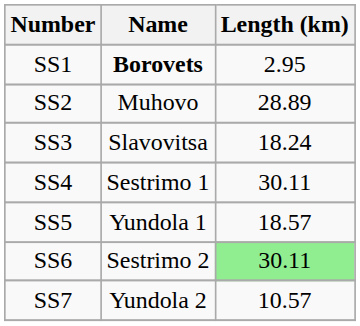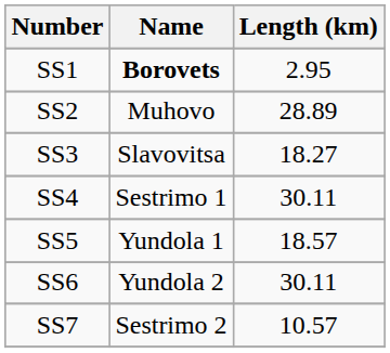 <table class="wikitable" border="1" style="font-size:90%;">
 <tr>
 <th>Number</th>
 <th>Name</th>
 <th>Length (km)</th>
 </tr>
 <tr>
 </tr>
 <tr>
 <td rowspan=1 align=center>SS1</td>
 <td rowspan=1 align=center><strong>Borovets</strong></td>
 <td rowspan=1 align=center>2.95</td>
 </tr>
 <tr>
 </tr>
 <tr>
 <td rowspan=1 align=center>SS2</td>
 <td rowspan=1 align=center>Muhovo</td>
 <td rowspan=1 align=center>28.89</td>
 </tr>
 <tr>
 </tr>
 <tr>
 <td rowspan=1 align=center>SS3</td>
 <td rowspan=1 align=center>Slavovitsa</td>
-<td rowspan=1 align=center>18.24</td>
+<td rowspan=1 align=center>18.27</td>
 </tr>
 <tr>
 </tr>
 <tr>
 <td rowspan=1 align=center>SS4</td>
 <td rowspan=1 align=center>Sestrimo 1</td>
 <td rowspan=1 align=center>30.11</td>
 </tr>
 <tr>
 </tr>
 <tr>
 <td rowspan=1 align=center>SS5</td>
 <td rowspan=1 align=center>Yundola 1</td>
 <td rowspan=1 align=center>18.57</td>
 </tr>
 <tr>
 </tr>
 <tr>
 <td rowspan=1 align=center>SS6</td>
-<td rowspan=1 align=center>Sestrimo 2</td>
-<td rowspan=1 align=center style="background: lightgreen;">30.11</td>
+<td rowspan=1 align=center>Yundola 2</td>
+<td rowspan=1 align=center>30.11</td>
 </tr>
 <tr>
 </tr>
 <tr>
 <td rowspan=1 align=center>SS7</td>
-<td rowspan=1 align=center>Yundola 2</td>
+<td rowspan=1 align=center>Sestrimo 2</td>
 <td rowspan=1 align=center>10.57</td>
 </tr>
 <tr>
 </tr>
 </table>
